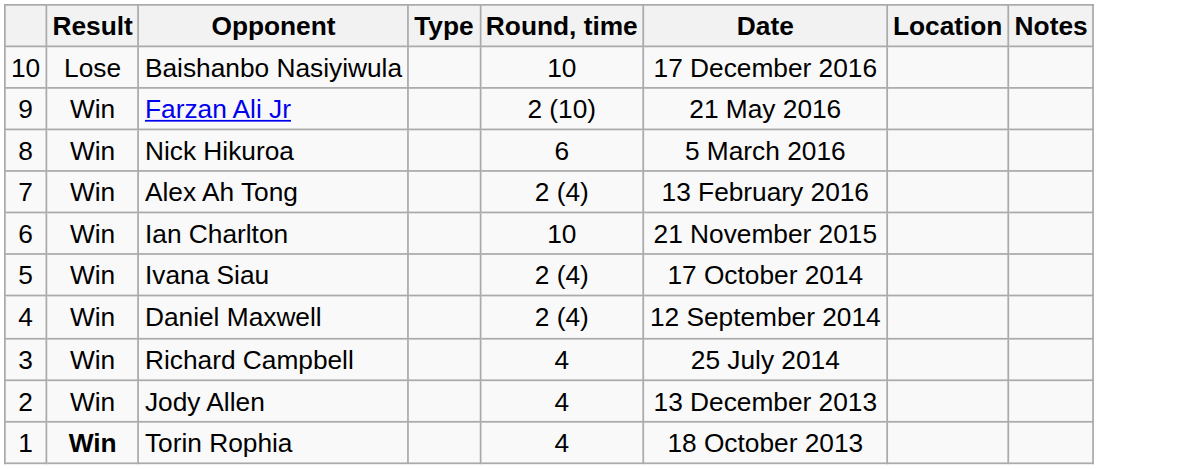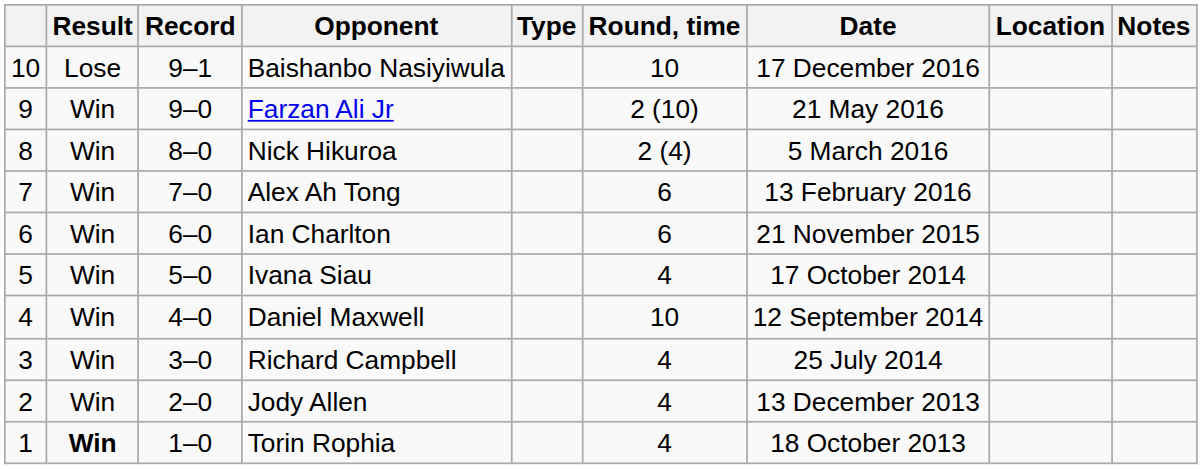 <table class="wikitable" style="text-align:center; font-size:95%">
 <tr>
 <th></th>
 <th>Result</th>
+<th>Record</th>
 <th>Opponent</th>
 <th>Type</th>
 <th>Round, time</th>
 <th>Date</th>
 <th>Location</th>
 <th>Notes</th>
 </tr>
 <tr>
 <td>10</td>
 <td>Lose</td>
+<td>9–1</td>
 <td style="text-align:left;"> Baishanbo Nasiyiwula</td>
 <td></td>
 <td>10</td>
 <td>17 December 2016</td>
 <td style="text-align:left;"> </td>
 <td style="text-align:left;"></td>
 </tr>
 <tr>
 <td>9</td>
 <td>Win</td>
+<td>9–0</td>
 <td style="text-align:left;"> <a href='#'>Farzan Ali Jr</a></td>
 <td></td>
 <td>2 (10) </td>
 <td>21 May 2016</td>
 <td style="text-align:left;"> </td>
 <td></td>
 </tr>
 <tr>
 <td>8</td>
 <td>Win</td>
+<td>8–0</td>
 <td style="text-align:left;"> Nick Hikuroa</td>
 <td></td>
-<td>6</td>
+<td>2 (4) </td>
 <td>5 March 2016</td>
 <td style="text-align:left;"> </td>
 <td></td>
 </tr>
 <tr>
 <td>7</td>
 <td>Win</td>
+<td>7–0</td>
 <td style="text-align:left;"> Alex Ah Tong</td>
 <td></td>
-<td>2 (4) </td>
+<td>6</td>
 <td>13 February 2016</td>
 <td style="text-align:left;"> </td>
 <td></td>
 </tr>
 <tr>
 <td>6</td>
 <td>Win</td>
+<td>6–0</td>
 <td style="text-align:left;"> Ian Charlton</td>
 <td></td>
-<td>10</td>
+<td>6</td>
 <td>21 November 2015</td>
 <td style="text-align:left;"> </td>
 <td style="text-align:left;"></td>
 </tr>
 <tr>
 <td>5</td>
 <td>Win</td>
+<td>5–0</td>
 <td style="text-align:left;"> Ivana Siau</td>
 <td></td>
-<td>2 (4)</td>
+<td>4</td>
 <td>17 October 2014</td>
 <td style="text-align:left;"> </td>
 <td></td>
 </tr>
 <tr>
 <td>4</td>
 <td>Win</td>
+<td>4–0</td>
 <td style="text-align:left;"> Daniel Maxwell</td>
 <td></td>
-<td>2 (4)</td>
+<td>10</td>
 <td>12 September 2014</td>
 <td style="text-align:left;"> </td>
 <td></td>
 </tr>
 <tr>
 <td>3</td>
 <td>Win</td>
+<td>3–0</td>
 <td style="text-align:left;"> Richard Campbell</td>
 <td></td>
 <td>4</td>
 <td>25 July 2014</td>
 <td style="text-align:left;"> </td>
 <td></td>
 </tr>
 <tr>
 <td>2</td>
 <td>Win</td>
+<td>2–0</td>
 <td style="text-align:left;"> Jody Allen</td>
 <td></td>
 <td>4</td>
 <td>13 December 2013</td>
 <td style="text-align:left;"> </td>
 <td></td>
 </tr>
 <tr>
 <td>1</td>
 <td><strong>Win</strong></td>
+<td>1–0</td>
 <td style="text-align:left;"> Torin Rophia</td>
 <td></td>
 <td>4</td>
 <td>18 October 2013</td>
 <td style="text-align:left;"> </td>
 <td style="text-align:left;"></td>
 </tr>
 </table>
